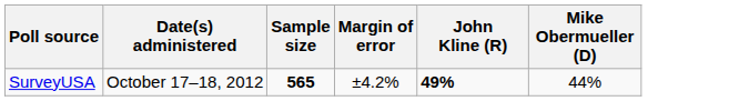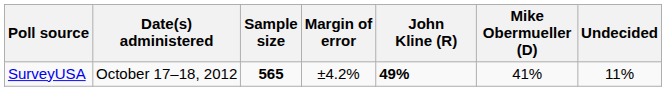 <table class="wikitable">
 <tr>
 <th>Poll source</th>
 <th>Date(s)<br>administered</th>
 <th>Sample<br>size</th>
 <th>Margin of <br>error</th>
 <th style="width:100px;">John<br>Kline (R)</th>
 <th style="width:100px;">Mike<br>Obermueller (D)</th>
+<th>Undecided</th>
 </tr>
 <tr>
 <td><a href='#'>SurveyUSA</a></td>
 <td align=center>October 17–18, 2012</td>
 <td align=center><strong>565</strong></td>
 <td align=center>±4.2%</td>
 <td><strong>49%</strong></td>
-<td align=center>44%</td>
+<td align=center>41%</td>
+<td align=center>11%</td>
 </tr>
 </table>
